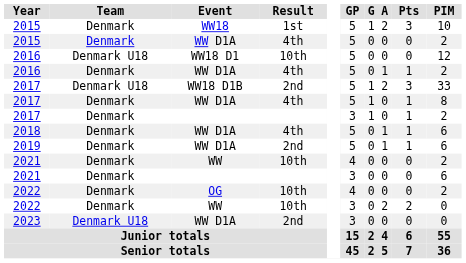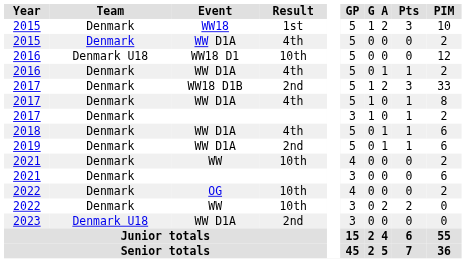 <table border="0" cellpadding="1" cellspacing="0" style="text-align:center; width:40em">
 <tr bgcolor="#e0e0e0">
 <th>Year</th>
 <th>Team</th>
 <th>Event</th>
 <th>Result</th>
 <th rowspan="97" bgcolor="#ffffff"> </th>
 <th>GP</th>
 <th>G</th>
 <th>A</th>
 <th>Pts</th>
 <th>PIM</th>
 </tr>
 <tr>
 <td><a href='#'>2015</a></td>
 <td>Denmark</td>
 <td><a href='#'>WW18</a> </td>
 <td>1st</td>
 <td>5</td>
 <td>1</td>
 <td>2</td>
 <td>3</td>
 <td>10</td>
 </tr>
 <tr bgcolor="#f0f0f0">
 <td><a href='#'>2015</a></td>
 <td><a href='#'>Denmark</a></td>
 <td><a href='#'>WW</a> D1A</td>
 <td>4th</td>
 <td>5</td>
 <td>0</td>
 <td>0</td>
 <td>0</td>
 <td>2</td>
 </tr>
 <tr>
 <td><a href='#'>2016</a></td>
 <td>Denmark U18</td>
 <td>WW18 D1</td>
 <td>10th</td>
 <td>5</td>
 <td>0</td>
 <td>0</td>
 <td>0</td>
 <td>12</td>
 </tr>
 <tr bgcolor="#f0f0f0">
 <td><a href='#'>2016</a></td>
 <td>Denmark</td>
 <td>WW D1A</td>
 <td>4th</td>
 <td>5</td>
 <td>0</td>
 <td>1</td>
 <td>1</td>
 <td>2</td>
 </tr>
 <tr>
 <td><a href='#'>2017</a></td>
-<td>Denmark U18</td>
+<td>Denmark</td>
 <td>WW18 D1B</td>
 <td>2nd</td>
 <td>5</td>
 <td>1</td>
 <td>2</td>
 <td>3</td>
 <td>33</td>
 </tr>
 <tr bgcolor="#f0f0f0">
 <td><a href='#'>2017</a></td>
 <td>Denmark</td>
 <td>WW D1A</td>
 <td>4th</td>
 <td>5</td>
 <td>1</td>
 <td>0</td>
 <td>1</td>
 <td>8</td>
 </tr>
 <tr>
 <td><a href='#'>2017</a></td>
 <td>Denmark</td>
 <td></td>
 <td></td>
 <td>3</td>
 <td>1</td>
 <td>0</td>
 <td>1</td>
 <td>2</td>
 </tr>
 <tr bgcolor="#f0f0f0">
 <td><a href='#'>2018</a></td>
 <td>Denmark</td>
 <td>WW D1A</td>
 <td>4th</td>
 <td>5</td>
 <td>0</td>
 <td>1</td>
 <td>1</td>
 <td>6</td>
 </tr>
 <tr>
 <td><a href='#'>2019</a></td>
 <td>Denmark</td>
 <td>WW D1A</td>
 <td>2nd</td>
 <td>5</td>
 <td>0</td>
 <td>1</td>
 <td>1</td>
 <td>6</td>
 </tr>
 <tr bgcolor="#f0f0f0">
 <td><a href='#'>2021</a></td>
 <td>Denmark</td>
 <td>WW</td>
 <td>10th</td>
 <td>4</td>
 <td>0</td>
 <td>0</td>
 <td>0</td>
 <td>2</td>
 </tr>
 <tr>
 <td><a href='#'>2021</a></td>
 <td>Denmark</td>
 <td></td>
 <td></td>
 <td>3</td>
 <td>0</td>
 <td>0</td>
 <td>0</td>
 <td>6</td>
 </tr>
 <tr bgcolor="#f0f0f0">
 <td><a href='#'>2022</a></td>
 <td>Denmark</td>
 <td><a href='#'>OG</a></td>
 <td>10th</td>
 <td>4</td>
 <td>0</td>
 <td>0</td>
 <td>0</td>
 <td>2</td>
 </tr>
 <tr>
 <td><a href='#'>2022</a></td>
 <td>Denmark</td>
 <td>WW</td>
 <td>10th</td>
 <td>3</td>
 <td>0</td>
 <td>2</td>
 <td>2</td>
 <td>0</td>
 </tr>
 <tr bgcolor="#f0f0f0">
 <td><a href='#'>2023</a></td>
 <td><a href='#'>Denmark U18</a></td>
 <td>WW D1A</td>
 <td>2nd</td>
 <td>3</td>
 <td>0</td>
 <td>0</td>
 <td>0</td>
 <td>0</td>
 </tr>
 <tr align="centre" bgcolor="#e0e0e0">
 <th colspan="4">Junior totals</th>
 <th>15</th>
 <th>2</th>
 <th>4</th>
 <th>6</th>
 <th>55</th>
 </tr>
 <tr align="centre" bgcolor="#e0e0e0">
 <th colspan="4">Senior totals</th>
 <th>45</th>
 <th>2</th>
 <th>5</th>
 <th>7</th>
 <th>36</th>
 </tr>
 </table>
